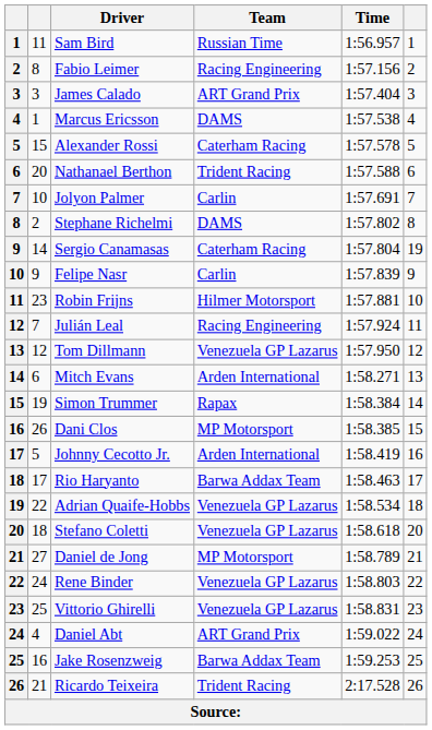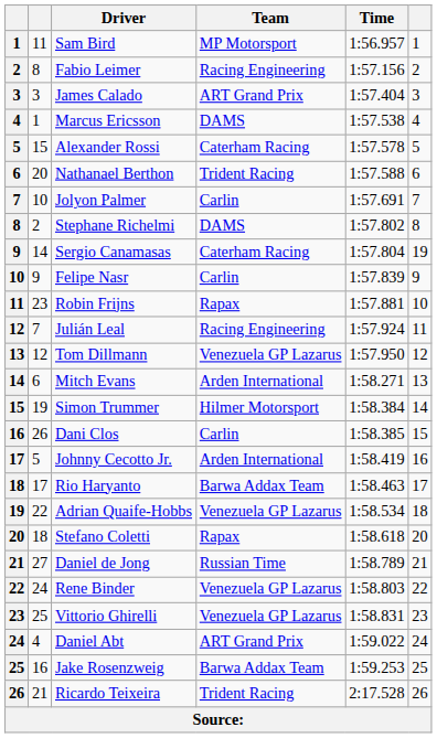 <table class="wikitable" style="font-size:85%">
 <tr>
 <th></th>
 <th></th>
 <th>Driver</th>
 <th>Team</th>
 <th>Time</th>
 <th></th>
 </tr>
 <tr>
 <th>1</th>
 <td>11</td>
 <td> <a href='#'>Sam Bird</a></td>
-<td><a href='#'>Russian Time</a></td>
+<td><a href='#'>MP Motorsport</a></td>
 <td>1:56.957</td>
 <td>1</td>
 </tr>
 <tr>
 <th>2</th>
 <td>8</td>
 <td> <a href='#'>Fabio Leimer</a></td>
 <td><a href='#'>Racing Engineering</a></td>
 <td>1:57.156</td>
 <td>2</td>
 </tr>
 <tr>
 <th>3</th>
 <td>3</td>
 <td> <a href='#'>James Calado</a></td>
 <td><a href='#'>ART Grand Prix</a></td>
 <td>1:57.404</td>
 <td>3</td>
 </tr>
 <tr>
 <th>4</th>
 <td>1</td>
 <td> <a href='#'>Marcus Ericsson</a></td>
 <td><a href='#'>DAMS</a></td>
 <td>1:57.538</td>
 <td>4</td>
 </tr>
 <tr>
 <th>5</th>
 <td>15</td>
 <td> <a href='#'>Alexander Rossi</a></td>
 <td><a href='#'>Caterham Racing</a></td>
 <td>1:57.578</td>
 <td>5</td>
 </tr>
 <tr>
 <th>6</th>
 <td>20</td>
 <td> <a href='#'>Nathanael Berthon</a></td>
 <td><a href='#'>Trident Racing</a></td>
 <td>1:57.588</td>
 <td>6</td>
 </tr>
 <tr>
 <th>7</th>
 <td>10</td>
 <td> <a href='#'>Jolyon Palmer</a></td>
 <td><a href='#'>Carlin</a></td>
 <td>1:57.691</td>
 <td>7</td>
 </tr>
 <tr>
 <th>8</th>
 <td>2</td>
 <td> <a href='#'>Stephane Richelmi</a></td>
 <td><a href='#'>DAMS</a></td>
 <td>1:57.802</td>
 <td>8</td>
 </tr>
 <tr>
 <th>9</th>
 <td>14</td>
 <td> <a href='#'>Sergio Canamasas</a></td>
 <td><a href='#'>Caterham Racing</a></td>
 <td>1:57.804</td>
 <td>19</td>
 </tr>
 <tr>
 <th>10</th>
 <td>9</td>
 <td> <a href='#'>Felipe Nasr</a></td>
 <td><a href='#'>Carlin</a></td>
 <td>1:57.839</td>
 <td>9</td>
 </tr>
 <tr>
 <th>11</th>
 <td>23</td>
 <td> <a href='#'>Robin Frijns</a></td>
-<td><a href='#'>Hilmer Motorsport</a></td>
+<td><a href='#'>Rapax</a></td>
 <td>1:57.881</td>
 <td>10</td>
 </tr>
 <tr>
 <th>12</th>
 <td>7</td>
 <td> <a href='#'>Julián Leal</a></td>
 <td><a href='#'>Racing Engineering</a></td>
 <td>1:57.924</td>
 <td>11</td>
 </tr>
 <tr>
 <th>13</th>
 <td>12</td>
 <td> <a href='#'>Tom Dillmann</a></td>
 <td><a href='#'>Venezuela GP Lazarus</a></td>
 <td>1:57.950</td>
 <td>12</td>
 </tr>
 <tr>
 <th>14</th>
 <td>6</td>
 <td> <a href='#'>Mitch Evans</a></td>
 <td><a href='#'>Arden International</a></td>
 <td>1:58.271</td>
 <td>13</td>
 </tr>
 <tr>
 <th>15</th>
 <td>19</td>
 <td> <a href='#'>Simon Trummer</a></td>
-<td><a href='#'>Rapax</a></td>
+<td><a href='#'>Hilmer Motorsport</a></td>
 <td>1:58.384</td>
 <td>14</td>
 </tr>
 <tr>
 <th>16</th>
 <td>26</td>
 <td> <a href='#'>Dani Clos</a></td>
-<td><a href='#'>MP Motorsport</a></td>
+<td><a href='#'>Carlin</a></td>
 <td>1:58.385</td>
 <td>15</td>
 </tr>
 <tr>
 <th>17</th>
 <td>5</td>
 <td> <a href='#'>Johnny Cecotto Jr.</a></td>
 <td><a href='#'>Arden International</a></td>
 <td>1:58.419</td>
 <td>16</td>
 </tr>
 <tr>
 <th>18</th>
 <td>17</td>
 <td> <a href='#'>Rio Haryanto</a></td>
 <td><a href='#'>Barwa Addax Team</a></td>
 <td>1:58.463</td>
 <td>17</td>
 </tr>
 <tr>
 <th>19</th>
 <td>22</td>
 <td> <a href='#'>Adrian Quaife-Hobbs</a></td>
 <td><a href='#'>Venezuela GP Lazarus</a></td>
 <td>1:58.534</td>
 <td>18</td>
 </tr>
 <tr>
 <th>20</th>
 <td>18</td>
 <td> <a href='#'>Stefano Coletti</a></td>
-<td><a href='#'>Venezuela GP Lazarus</a></td>
+<td><a href='#'>Rapax</a></td>
 <td>1:58.618</td>
 <td>20</td>
 </tr>
 <tr>
 <th>21</th>
 <td>27</td>
 <td> <a href='#'>Daniel de Jong</a></td>
-<td><a href='#'>MP Motorsport</a></td>
+<td><a href='#'>Russian Time</a></td>
 <td>1:58.789</td>
 <td>21</td>
 </tr>
 <tr>
 <th>22</th>
 <td>24</td>
 <td> <a href='#'>Rene Binder</a></td>
 <td><a href='#'>Venezuela GP Lazarus</a></td>
 <td>1:58.803</td>
 <td>22</td>
 </tr>
 <tr>
 <th>23</th>
 <td>25</td>
 <td> <a href='#'>Vittorio Ghirelli</a></td>
 <td><a href='#'>Venezuela GP Lazarus</a></td>
 <td>1:58.831</td>
 <td>23</td>
 </tr>
 <tr>
 <th>24</th>
 <td>4</td>
 <td> <a href='#'>Daniel Abt</a></td>
 <td><a href='#'>ART Grand Prix</a></td>
 <td>1:59.022</td>
 <td>24</td>
 </tr>
 <tr>
 <th>25</th>
 <td>16</td>
 <td> <a href='#'>Jake Rosenzweig</a></td>
 <td><a href='#'>Barwa Addax Team</a></td>
 <td>1:59.253</td>
 <td>25</td>
 </tr>
 <tr>
 <th>26</th>
 <td>21</td>
 <td> <a href='#'>Ricardo Teixeira</a></td>
 <td><a href='#'>Trident Racing</a></td>
 <td>2:17.528</td>
 <td>26</td>
 </tr>
 <tr>
 <th colspan="7">Source:</th>
 </tr>
 </table>
